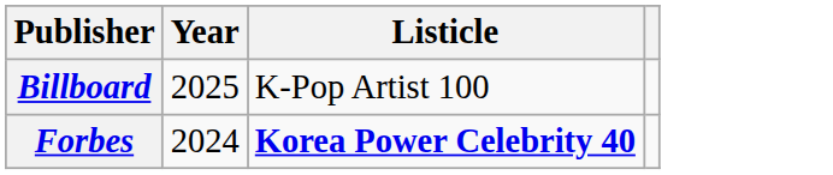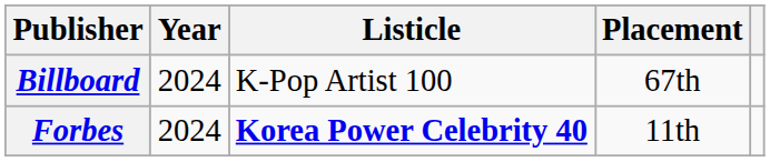 <table class="wikitable plainrowheaders sortable" style="text-align:center">
 <tr>
 <th scope="col">Publisher</th>
 <th scope="col">Year</th>
 <th scope="col">Listicle</th>
+<th scope="col">Placement</th>
 <th scope="col" class="unsortable"></th>
 </tr>
 <tr>
 <th scope="row"><em><a href='#'>Billboard</a></em></th>
-<td>2025</td>
+<td>2024</td>
 <td style="text-align:left">K-Pop Artist 100</td>
+<td>67th</td>
 <td></td>
 </tr>
 <tr>
 <th scope="row"><em><a href='#'>Forbes</a></em></th>
 <td>2024</td>
 <td style="text-align:left"><strong><a href='#'>Korea Power Celebrity 40</a></strong></td>
+<td>11th</td>
 <td></td>
 </tr>
 </table>
